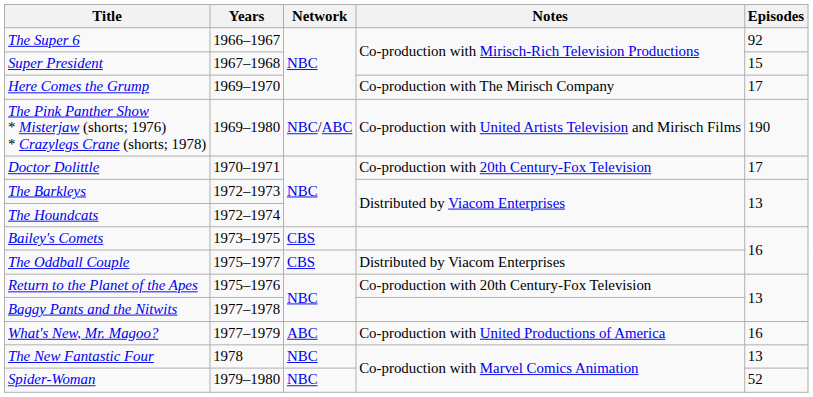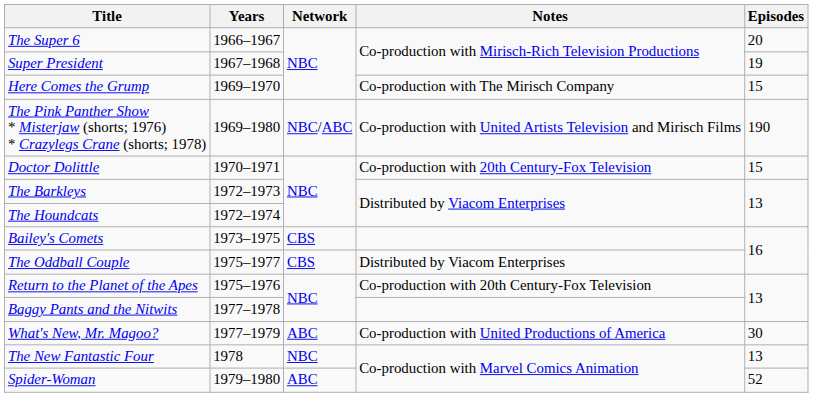 <table class="wikitable sortable">
 <tr>
 <th>Title</th>
 <th>Years</th>
 <th>Network</th>
 <th>Notes</th>
 <th>Episodes</th>
 </tr>
 <tr>
 <td><em><a href='#'>The Super 6</a></em></td>
 <td>1966–1967</td>
 <td rowspan="3"><a href='#'>NBC</a></td>
 <td rowspan="2">Co-production with <a href='#'>Mirisch-Rich Television Productions</a></td>
-<td>92</td>
+<td>20</td>
 </tr>
 <tr>
 <td><em><a href='#'>Super President</a></em></td>
 <td>1967–1968</td>
-<td>15</td>
+<td>19</td>
 </tr>
 <tr>
 <td><em><a href='#'>Here Comes the Grump</a></em></td>
 <td>1969–1970</td>
 <td>Co-production with The Mirisch Company</td>
-<td>17</td>
+<td>15</td>
 </tr>
 <tr>
 <td><em><a href='#'>The Pink Panther Show</a></em><br>* <em><a href='#'>Misterjaw</a></em> (shorts; 1976)<br>* <em><a href='#'>Crazylegs Crane</a></em> (shorts; 1978)</td>
 <td>1969–1980</td>
 <td><a href='#'>NBC</a>/<a href='#'>ABC</a></td>
 <td>Co-production with <a href='#'>United Artists Television</a> and Mirisch Films</td>
 <td>190</td>
 </tr>
 <tr>
 <td><em><a href='#'>Doctor Dolittle</a></em></td>
 <td>1970–1971</td>
 <td rowspan="3"><a href='#'>NBC</a></td>
 <td>Co-production with <a href='#'>20th Century-Fox Television</a></td>
-<td>17</td>
+<td>15</td>
 </tr>
 <tr>
 <td><em><a href='#'>The Barkleys</a></em></td>
 <td>1972–1973</td>
 <td rowspan="2">Distributed by <a href='#'>Viacom Enterprises</a></td>
 <td rowspan="2">13</td>
 </tr>
 <tr>
 <td><em><a href='#'>The Houndcats</a></em></td>
 <td>1972–1974</td>
 </tr>
 <tr>
 <td><em><a href='#'>Bailey's Comets</a></em></td>
 <td>1973–1975</td>
 <td><a href='#'>CBS</a></td>
 <td></td>
 <td rowspan="2">16</td>
 </tr>
 <tr>
 <td><em><a href='#'>The Oddball Couple</a></em></td>
 <td>1975–1977</td>
 <td><a href='#'>CBS</a></td>
 <td>Distributed by Viacom Enterprises</td>
 </tr>
 <tr>
 <td><em><a href='#'>Return to the Planet of the Apes</a></em></td>
 <td>1975–1976</td>
 <td rowspan="2"><a href='#'>NBC</a></td>
 <td>Co-production with 20th Century-Fox Television</td>
 <td rowspan="2">13</td>
 </tr>
 <tr>
 <td><em><a href='#'>Baggy Pants and the Nitwits</a></em></td>
 <td>1977–1978</td>
 <td></td>
 </tr>
 <tr>
 <td><em><a href='#'>What's New, Mr. Magoo?</a></em></td>
 <td>1977–1979</td>
 <td><a href='#'>ABC</a></td>
 <td>Co-production with <a href='#'>United Productions of America</a></td>
-<td>16</td>
+<td>30</td>
 </tr>
 <tr>
 <td><em><a href='#'>The New Fantastic Four</a></em></td>
 <td>1978</td>
 <td><a href='#'>NBC</a></td>
 <td rowspan="2">Co-production with <a href='#'>Marvel Comics Animation</a></td>
 <td>13</td>
 </tr>
 <tr>
 <td><em><a href='#'>Spider-Woman</a></em></td>
 <td>1979–1980</td>
-<td><a href='#'>NBC</a></td>
+<td><a href='#'>ABC</a></td>
 <td>52</td>
 </tr>
 </table>
